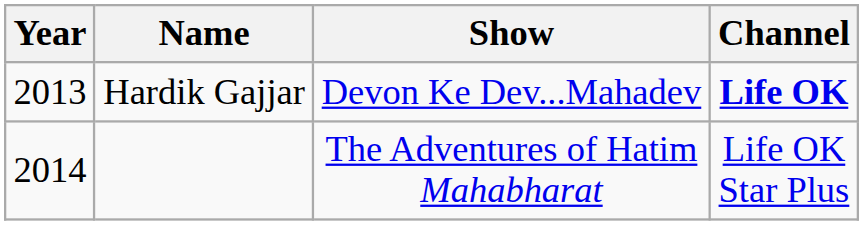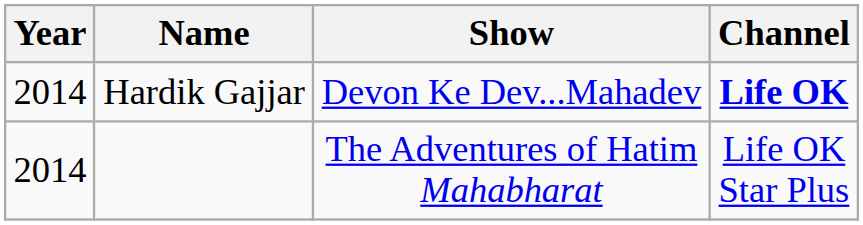 <table class="wikitable sortable" style="text-align:center;">
 <tr>
 <th>Year</th>
 <th>Name</th>
 <th>Show</th>
 <th>Channel</th>
 </tr>
 <tr>
-<td>2013</td>
+<td>2014</td>
 <td>Hardik Gajjar</td>
 <td><a href='#'>Devon Ke Dev...Mahadev</a></td>
 <td><strong><a href='#'>Life OK</a></strong></td>
 </tr>
 <tr>
 <td>2014</td>
 <td></td>
 <td><a href='#'>The Adventures of Hatim</a> <br> <em><a href='#'>Mahabharat</a></em></td>
 <td><a href='#'>Life OK</a> <br><a href='#'>Star Plus</a></td>
 </tr>
 </table>
